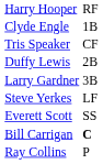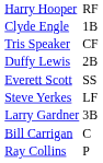 <table>
 <tr>
 <td><a href='#'>Harry Hooper</a></td>
 <td>RF</td>
 </tr>
 <tr>
 <td><a href='#'>Clyde Engle</a></td>
 <td>1B</td>
 </tr>
 <tr>
 <td><a href='#'>Tris Speaker</a></td>
 <td>CF</td>
 </tr>
 <tr>
 <td><a href='#'>Duffy Lewis</a></td>
 <td>2B</td>
 </tr>
 <tr>
-<td><a href='#'>Larry Gardner</a></td>
-<td>3B</td>
+<td><a href='#'>Everett Scott</a></td>
+<td>SS</td>
 </tr>
 <tr>
 <td><a href='#'>Steve Yerkes</a></td>
 <td>LF</td>
 </tr>
 <tr>
-<td><a href='#'>Everett Scott</a></td>
-<td>SS</td>
+<td><a href='#'>Larry Gardner</a></td>
+<td>3B</td>
 </tr>
 <tr>
 <td><a href='#'>Bill Carrigan</a></td>
-<td><strong>C</strong></td>
+<td>C</td>
 </tr>
 <tr>
 <td><a href='#'>Ray Collins</a></td>
 <td>P</td>
 </tr>
 </table>
